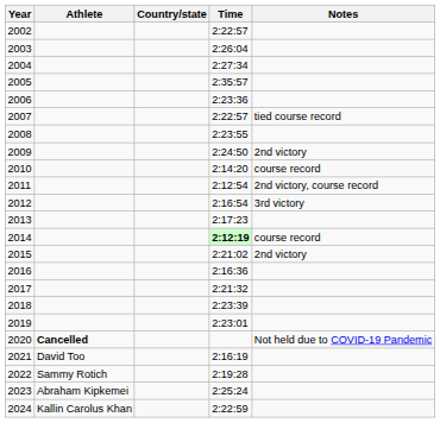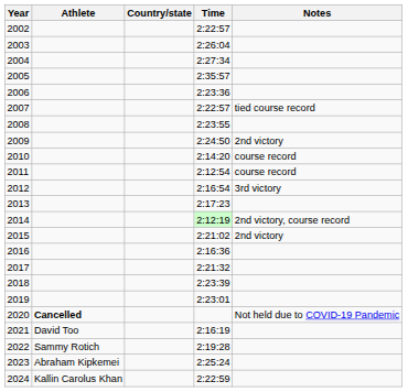 <table class="wikitable sortable" style="font-size:95%;">
 <tr>
 <th>Year</th>
 <th>Athlete</th>
 <th>Country/state</th>
 <th>Time</th>
 <th>Notes</th>
 </tr>
 <tr>
 <td>2002</td>
 <td></td>
 <td></td>
 <td>2:22:57</td>
 <td></td>
 </tr>
 <tr>
 <td>2003</td>
 <td></td>
 <td></td>
 <td>2:26:04</td>
 <td></td>
 </tr>
 <tr>
 <td>2004</td>
 <td></td>
 <td></td>
 <td>2:27:34</td>
 <td></td>
 </tr>
 <tr>
 <td>2005</td>
 <td></td>
 <td></td>
 <td>2:35:57</td>
 <td></td>
 </tr>
 <tr>
 <td>2006</td>
 <td></td>
 <td></td>
 <td>2:23:36</td>
 <td></td>
 </tr>
 <tr>
 <td>2007</td>
 <td></td>
 <td></td>
 <td>2:22:57</td>
 <td>tied course record</td>
 </tr>
 <tr>
 <td>2008</td>
 <td></td>
 <td></td>
 <td>2:23:55</td>
 <td></td>
 </tr>
 <tr>
 <td>2009</td>
 <td></td>
 <td></td>
 <td>2:24:50</td>
 <td>2nd victory</td>
 </tr>
 <tr>
 <td>2010</td>
 <td></td>
 <td></td>
 <td>2:14:20</td>
 <td>course record</td>
 </tr>
 <tr>
 <td>2011</td>
 <td></td>
 <td></td>
 <td>2:12:54</td>
-<td>2nd victory, course record</td>
+<td>course record</td>
 </tr>
 <tr>
 <td>2012</td>
 <td></td>
 <td></td>
 <td>2:16:54</td>
 <td>3rd victory</td>
 </tr>
 <tr>
 <td>2013</td>
 <td></td>
 <td></td>
 <td>2:17:23</td>
 <td></td>
 </tr>
 <tr>
 <td>2014</td>
 <td></td>
 <td></td>
-<td style="background:#CCFFCC"><strong>2:12:19</strong></td>
-<td>course record</td>
+<td style="background:#CCFFCC">2:12:19</td>
+<td>2nd victory, course record</td>
 </tr>
 <tr>
 <td>2015</td>
 <td></td>
 <td></td>
 <td>2:21:02</td>
 <td>2nd victory</td>
 </tr>
 <tr>
 <td>2016</td>
 <td></td>
 <td></td>
 <td>2:16:36</td>
 <td></td>
 </tr>
 <tr>
 <td>2017</td>
 <td></td>
 <td></td>
 <td>2:21:32</td>
 <td></td>
 </tr>
 <tr>
 <td>2018</td>
 <td></td>
 <td></td>
 <td>2:23:39</td>
 <td></td>
 </tr>
 <tr>
 <td>2019</td>
 <td></td>
 <td></td>
 <td>2:23:01</td>
 <td></td>
 </tr>
 <tr>
 <td>2020</td>
 <td><strong>Cancelled</strong></td>
 <td></td>
 <td></td>
 <td>Not held due to <a href='#'>COVID-19 Pandemic</a></td>
 </tr>
 <tr>
 <td>2021</td>
 <td>David Too</td>
 <td></td>
 <td>2:16:19</td>
 </tr>
 <tr>
 <td>2022</td>
 <td>Sammy Rotich</td>
 <td></td>
 <td>2:19:28</td>
 <td></td>
 </tr>
 <tr>
 <td>2023</td>
 <td>Abraham Kipkemei</td>
 <td></td>
 <td>2:25:24</td>
 <td></td>
 </tr>
 <tr>
 <td>2024</td>
 <td>Kallin Carolus Khan</td>
 <td></td>
 <td>2:22:59</td>
 <td></td>
 </tr>
 </table>
